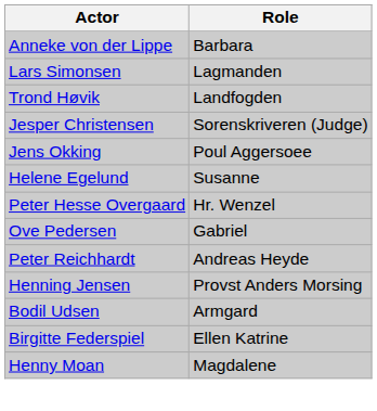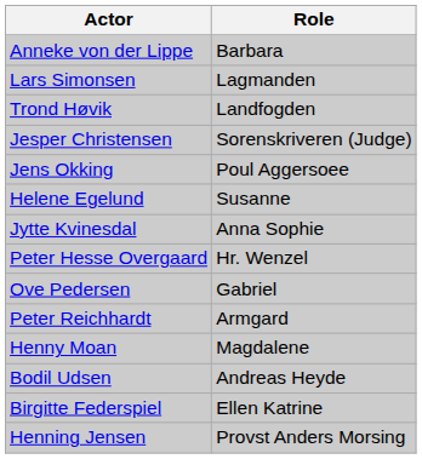 <table class="wikitable"   |- style="background:#CCCCCC;">
 <tr>
 <th>Actor</th>
 <th>Role</th>
 </tr>
 <tr>
 <td><a href='#'>Anneke von der Lippe</a></td>
 <td>Barbara</td>
 </tr>
 <tr>
 <td><a href='#'>Lars Simonsen</a></td>
 <td>Lagmanden</td>
 </tr>
 <tr>
 <td><a href='#'>Trond Høvik</a></td>
 <td>Landfogden</td>
 </tr>
 <tr>
 <td><a href='#'>Jesper Christensen</a></td>
 <td>Sorenskriveren (Judge)</td>
 </tr>
 <tr>
 <td><a href='#'>Jens Okking</a></td>
 <td>Poul Aggersoee</td>
 </tr>
 <tr>
 <td><a href='#'>Helene Egelund</a></td>
 <td>Susanne</td>
 </tr>
 <tr>
+<td><a href='#'>Jytte Kvinesdal</a></td>
+<td>Anna Sophie</td>
+</tr>
+<tr>
 <td><a href='#'>Peter Hesse Overgaard</a></td>
 <td>Hr. Wenzel</td>
 </tr>
 <tr>
 <td><a href='#'>Ove Pedersen</a></td>
 <td>Gabriel</td>
 </tr>
 <tr>
 <td><a href='#'>Peter Reichhardt</a></td>
-<td>Andreas Heyde</td>
+<td>Armgard</td>
 </tr>
 <tr>
-<td><a href='#'>Henning Jensen</a></td>
-<td>Provst Anders Morsing</td>
+<td><a href='#'>Henny Moan</a></td>
+<td>Magdalene</td>
 </tr>
 <tr>
 <td><a href='#'>Bodil Udsen</a></td>
-<td>Armgard</td>
+<td>Andreas Heyde</td>
 </tr>
 <tr>
 <td><a href='#'>Birgitte Federspiel</a></td>
 <td>Ellen Katrine</td>
 </tr>
 <tr>
-<td><a href='#'>Henny Moan</a></td>
-<td>Magdalene</td>
+<td><a href='#'>Henning Jensen</a></td>
+<td>Provst Anders Morsing</td>
 </tr>
 </table>
